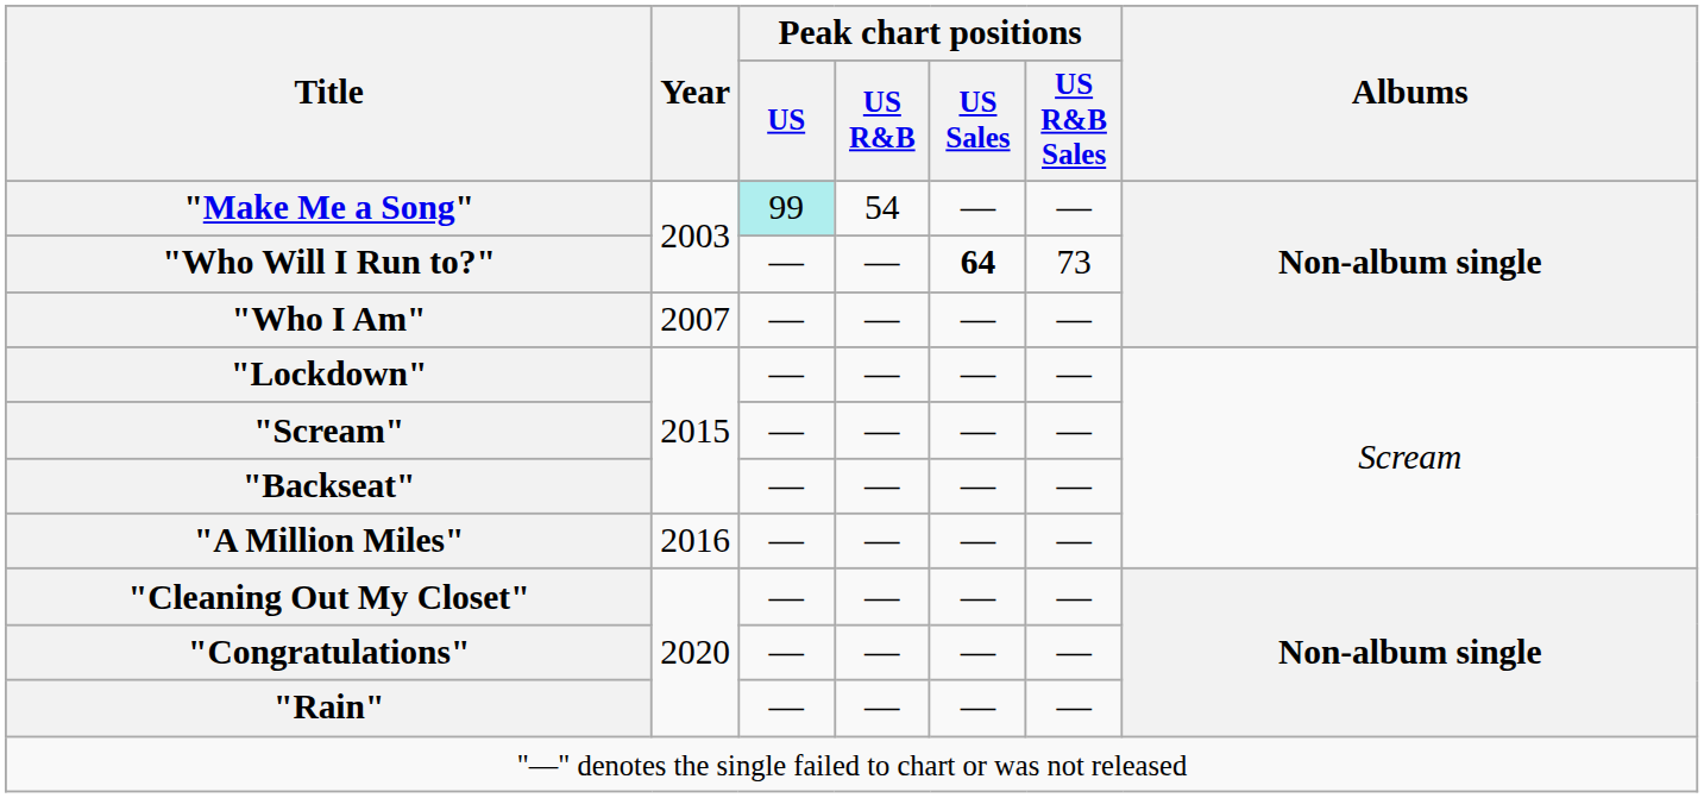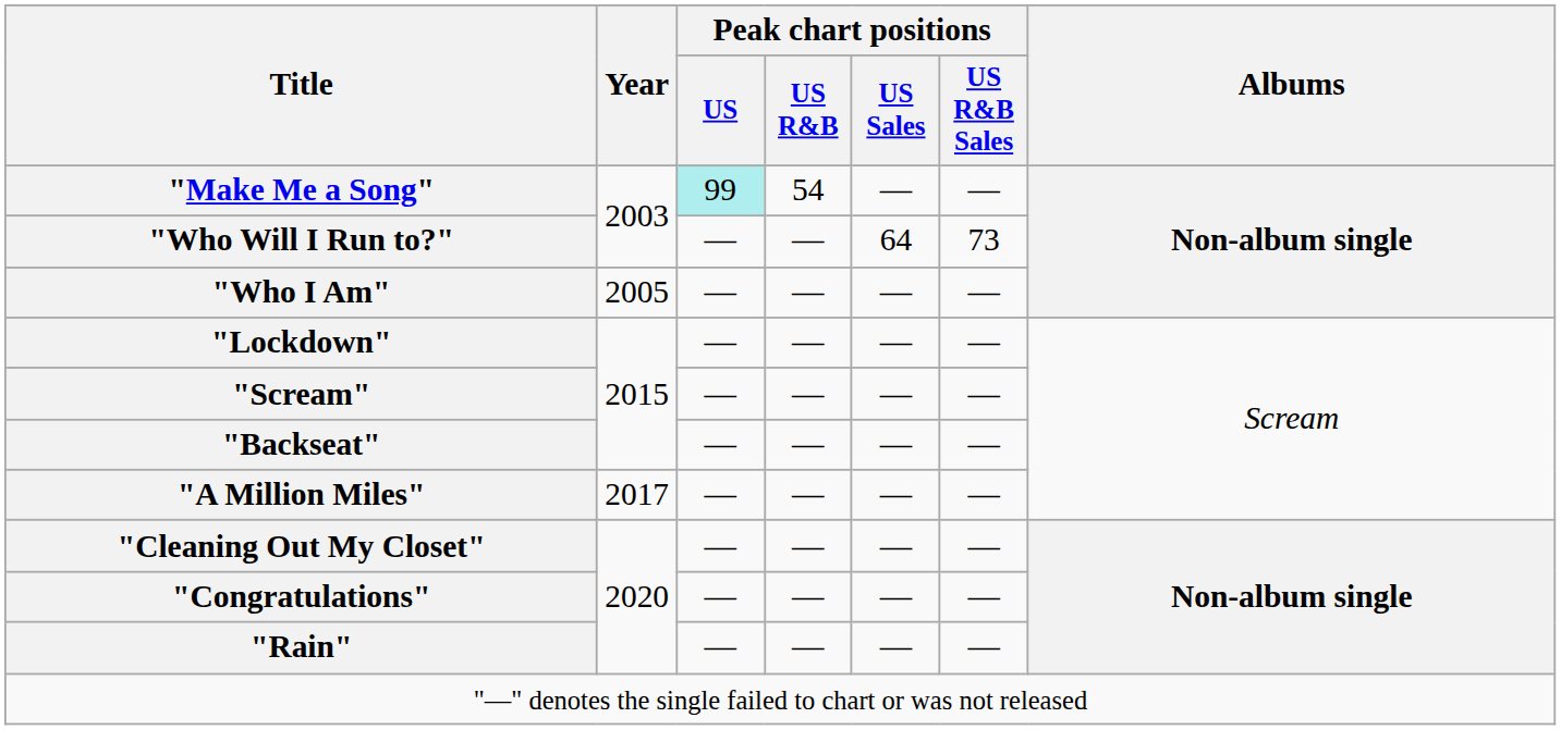 <table class="wikitable plainrowheaders" style="text-align: center;" border="1">
 <tr>
 <th scope="col" rowspan="2" style="width:18em;">Title</th>
 <th scope="col" rowspan="2" style="width:1em;">Year</th>
 <th scope="col" colspan="4">Peak chart positions</th>
 <th scope="col" rowspan="2" style="width:16em;">Albums</th>
 </tr>
 <tr>
 <th scope="col" style="width:2.75em;font-size:85%;"><a href='#'>US</a> <br></th>
 <th scope="col" style="width:2.75em;font-size:85%;"><a href='#'>US R&B</a> <br></th>
 <th scope="col" style="width:2.75em;font-size:85%;"><a href='#'>US<br>Sales</a><br></th>
 <th scope="col" style="width:2.75em;font-size:85%;"><a href='#'>US<br>R&B<br> Sales</a><br></th>
 </tr>
 <tr>
 <th scope="row">"<a href='#'>Make Me a Song</a>"</th>
 <td rowspan="2">2003</td>
 <td style="background: paleturquoise;">99</td>
 <td>54</td>
 <td>—</td>
 <td>—</td>
 <th scope="row" rowspan="3" style="text-align:center;">Non-album single</th>
 </tr>
 <tr>
 <th scope="row">"Who Will I Run to?"</th>
 <td>—</td>
 <td>—</td>
-<td><strong>64</strong></td>
+<td>64</td>
 <td>73</td>
 </tr>
 <tr>
 <th scope="row">"Who I Am"</th>
-<td>2007</td>
+<td>2005</td>
 <td>—</td>
 <td>—</td>
 <td>—</td>
 <td>—</td>
 </tr>
 <tr>
 <th scope="row">"Lockdown"</th>
 <td rowspan="3">2015</td>
 <td>—</td>
 <td>—</td>
 <td>—</td>
 <td>—</td>
 <td rowspan="4"><em>Scream</em></td>
 </tr>
 <tr>
 <th scope="row">"Scream"</th>
 <td>—</td>
 <td>—</td>
 <td>—</td>
 <td>—</td>
 </tr>
 <tr>
 <th scope="row">"Backseat"</th>
 <td>—</td>
 <td>—</td>
 <td>—</td>
 <td>—</td>
 </tr>
 <tr>
 <th scope="row">"A Million Miles"</th>
-<td>2016</td>
+<td>2017</td>
 <td>—</td>
 <td>—</td>
 <td>—</td>
 <td>—</td>
 </tr>
 <tr>
 <th scope="row">"Cleaning Out My Closet"</th>
 <td rowspan="3">2020</td>
 <td>—</td>
 <td>—</td>
 <td>—</td>
 <td>—</td>
 <th scope="row" rowspan="3" style="text-align:center;">Non-album single</th>
 </tr>
 <tr>
 <th scope="row">"Congratulations"</th>
 <td>—</td>
 <td>—</td>
 <td>—</td>
 <td>—</td>
 </tr>
 <tr>
 <th scope="row">"Rain"</th>
 <td>—</td>
 <td>—</td>
 <td>—</td>
 <td>—</td>
 </tr>
 <tr>
 <td style="text-align:center;" colspan="22"><small>"—" denotes the single failed to chart or was not released</small></td>
 </tr>
 </table>
